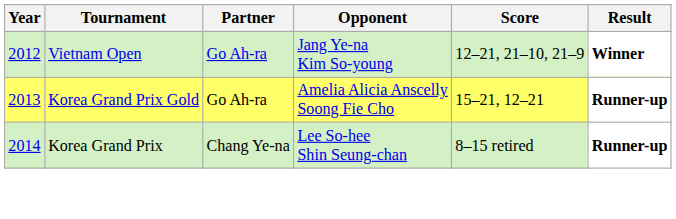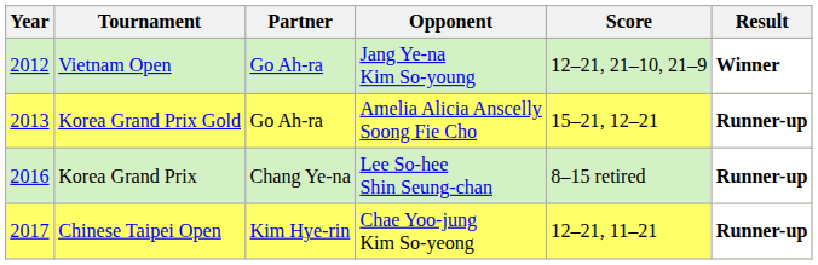 <table class="sortable wikitable" style="font-size: 90%;">
 <tr>
 <th>Year</th>
 <th>Tournament</th>
 <th>Partner</th>
 <th>Opponent</th>
 <th>Score</th>
 <th>Result</th>
 </tr>
 <tr style="background:#D4F1C5">
 <td align="center"><a href='#'>2012</a></td>
 <td align="left"><a href='#'>Vietnam Open</a></td>
 <td align="left"> <a href='#'>Go Ah-ra</a></td>
 <td align="left"> <a href='#'>Jang Ye-na</a> <br>  <a href='#'>Kim So-young</a></td>
 <td align="left">12–21, 21–10, 21–9</td>
 <td style="text-align:left; background:white"> <strong>Winner</strong></td>
 </tr>
 <tr style="background:#FFFF67">
 <td align="center"><a href='#'>2013</a></td>
 <td align="left"><a href='#'>Korea Grand Prix Gold</a></td>
 <td align="left"> Go Ah-ra</td>
 <td align="left"> <a href='#'>Amelia Alicia Anscelly</a> <br>  <a href='#'>Soong Fie Cho</a></td>
 <td align="left">15–21, 12–21</td>
 <td style="text-align:left; background:white"> <strong>Runner-up</strong></td>
 </tr>
 <tr style="background:#D4F1C5">
-<td align="center"><a href='#'>2014</a></td>
+<td align="center"><a href='#'>2016</a></td>
 <td align="left">Korea Grand Prix</td>
 <td align="left"> Chang Ye-na</td>
 <td align="left"> <a href='#'>Lee So-hee</a> <br>  <a href='#'>Shin Seung-chan</a></td>
 <td align="left">8–15 retired</td>
 <td style="text-align:left; background:white"> <strong>Runner-up</strong></td>
 </tr>
+<tr style="background:#FFFF67">
+<td align="center"><a href='#'>2017</a></td>
+<td align="left"><a href='#'>Chinese Taipei Open</a></td>
+<td align="left"> <a href='#'>Kim Hye-rin</a></td>
+<td align="left"> <a href='#'>Chae Yoo-jung</a> <br>  Kim So-yeong</td>
+<td align="left">12–21, 11–21</td>
+<td style="text-align:left; background:white"> <strong>Runner-up</strong></td>
+</tr>
 </table>
